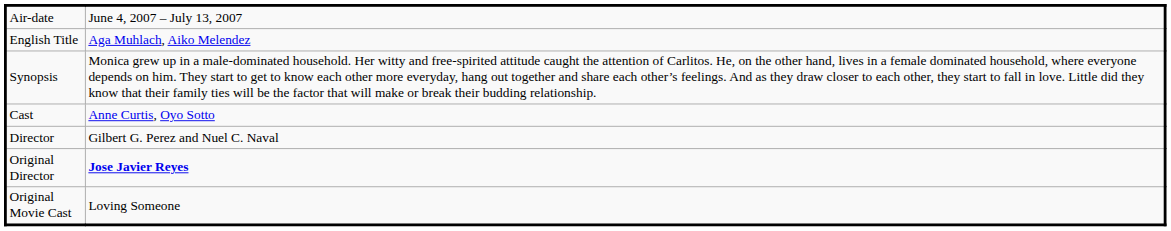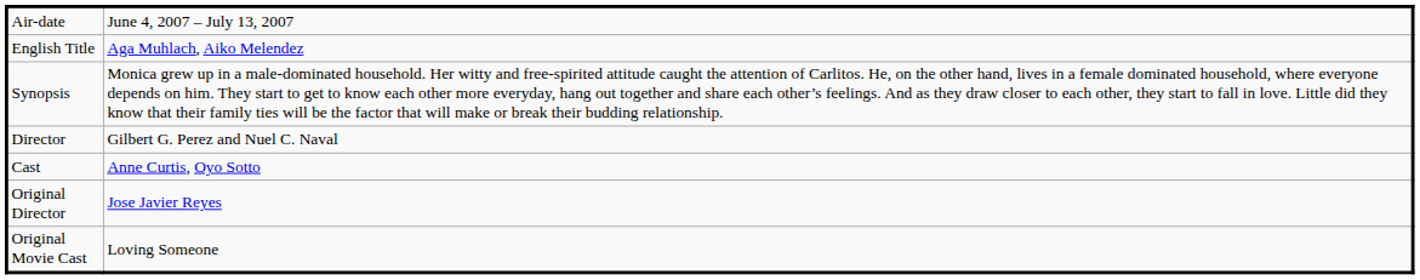 <table class="wikitable" style="border:#000 solid; font-size:90%;">
 <tr>
 <td>Air-date</td>
 <td>June 4, 2007 – July 13, 2007</td>
 </tr>
 <tr>
 <td>English Title</td>
 <td><a href='#'>Aga Muhlach</a>, <a href='#'>Aiko Melendez</a></td>
 </tr>
 <tr>
 <td>Synopsis</td>
 <td>Monica grew up in a male-dominated household. Her witty and free-spirited attitude caught the attention of Carlitos. He, on the other hand, lives in a female dominated household, where everyone depends on him. They start to get to know each other more everyday, hang out together and share each other’s feelings. And as they draw closer to each other, they start to fall in love. Little did they know that their family ties will be the factor that will make or break their budding relationship.</td>
 </tr>
 <tr>
+<td>Director</td>
+<td>Gilbert G. Perez and Nuel C. Naval</td>
+</tr>
+<tr>
 <td>Cast</td>
 <td><a href='#'>Anne Curtis</a>, <a href='#'>Oyo Sotto</a></td>
 </tr>
 <tr>
-<td>Director</td>
-<td>Gilbert G. Perez and Nuel C. Naval</td>
-</tr>
-<tr>
 <td>Original Director</td>
-<td><strong><a href='#'>Jose Javier Reyes</a></strong></td>
+<td><a href='#'>Jose Javier Reyes</a></td>
 </tr>
 <tr>
 <td>Original Movie Cast</td>
 <td>Loving Someone</td>
 </tr>
 </table>
